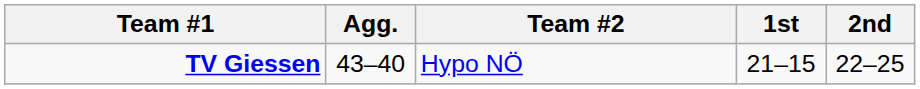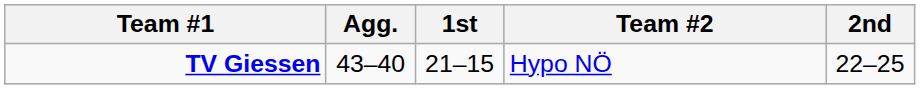 <table class=wikitable style="text-align:center">
 <tr>
 <th width=200>Team #1</th>
 <th width=50>Agg.</th>
+<th width=50>1st</th>
 <th width=200>Team #2</th>
-<th width=50>1st</th>
 <th width=50>2nd</th>
 </tr>
 <tr>
 <td align=right><strong><a href='#'>TV Giessen</a></strong> </td>
 <td>43–40</td>
+<td align=center>21–15</td>
 <td align=left> <a href='#'>Hypo NÖ</a></td>
-<td align=center>21–15</td>
 <td align=center>22–25</td>
 </tr>
 </table>
